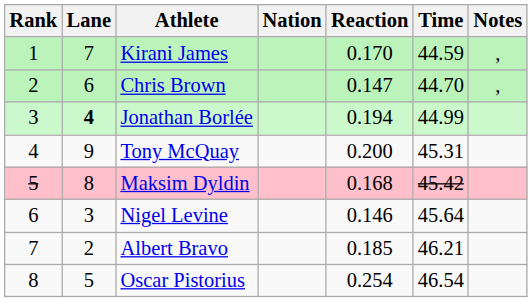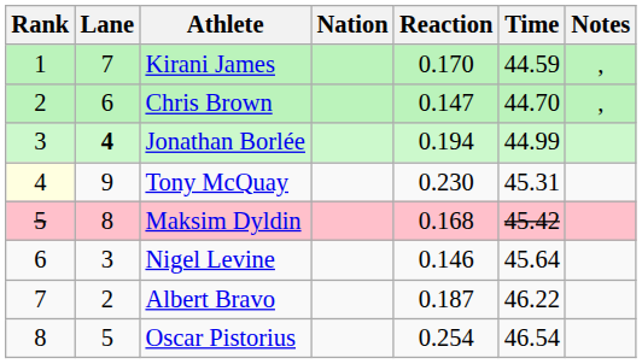 <table class="wikitable sortable" style="text-align:center">
 <tr>
 <th>Rank</th>
 <th>Lane</th>
 <th>Athlete</th>
 <th>Nation</th>
 <th>Reaction</th>
 <th>Time</th>
 <th>Notes</th>
 </tr>
 <tr style="background:#bbf3bb;">
 <td>1</td>
 <td>7</td>
 <td align=left><a href='#'>Kirani James</a></td>
 <td align=left></td>
 <td>0.170</td>
 <td>44.59</td>
 <td>, </td>
 </tr>
 <tr style="background:#bbf3bb;">
 <td>2</td>
 <td>6</td>
 <td align=left><a href='#'>Chris Brown</a></td>
 <td align=left></td>
 <td>0.147</td>
 <td>44.70</td>
 <td>, </td>
 </tr>
 <tr style="background:#ccf9cc;">
 <td>3</td>
 <td><strong>4</strong></td>
 <td align=left><a href='#'>Jonathan Borlée</a></td>
 <td align=left></td>
 <td>0.194</td>
 <td>44.99</td>
 <td></td>
 </tr>
 <tr>
-<td>4</td>
+<td style="background: lightyellow;">4</td>
 <td>9</td>
 <td align=left><a href='#'>Tony McQuay</a></td>
 <td align=left></td>
-<td>0.200</td>
+<td>0.230</td>
 <td>45.31</td>
 <td></td>
 </tr>
 <tr bgcolor=pink>
 <td><s>5</s></td>
 <td>8</td>
 <td align=left><a href='#'>Maksim Dyldin</a></td>
 <td align=left></td>
 <td>0.168</td>
 <td><s>45.42</s></td>
 <td></td>
 </tr>
 <tr>
 <td>6</td>
 <td>3</td>
 <td align=left><a href='#'>Nigel Levine</a></td>
 <td align=left></td>
 <td>0.146</td>
 <td>45.64</td>
 <td></td>
 </tr>
 <tr>
 <td>7</td>
 <td>2</td>
 <td align=left><a href='#'>Albert Bravo</a></td>
 <td align=left></td>
-<td>0.185</td>
-<td>46.21</td>
+<td>0.187</td>
+<td>46.22</td>
 <td></td>
 </tr>
 <tr>
 <td>8</td>
 <td>5</td>
 <td align=left><a href='#'>Oscar Pistorius</a></td>
 <td align=left></td>
 <td>0.254</td>
 <td>46.54</td>
 <td></td>
 </tr>
 </table>
